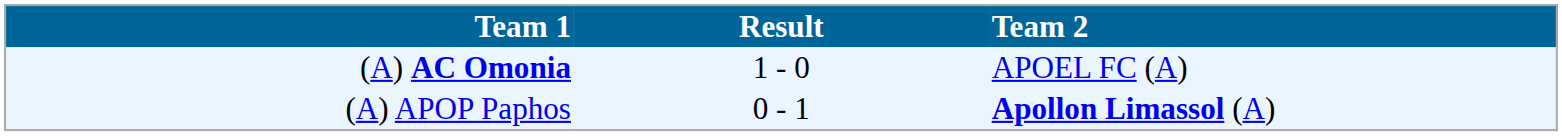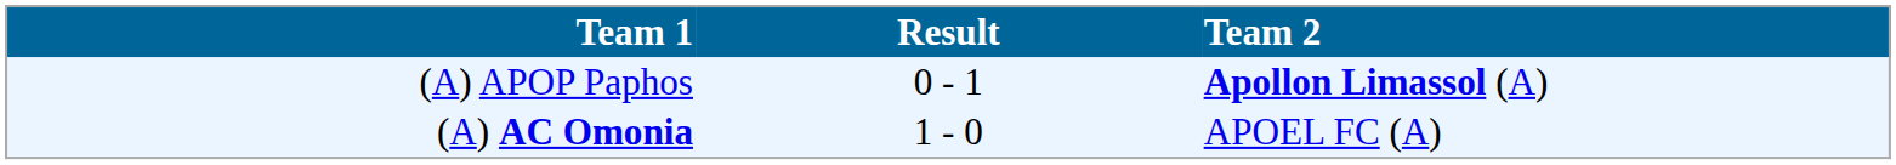 <table cellspacing="0" style="background: #EBF5FF; border: 1px #aaa solid; border-collapse: collapse; font-size: 95%;" width=60%>
 <tr bgcolor=#006699 style="color:white;">
 <th width=30% align="right">Team 1</th>
 <th width=22% align="center">Result</th>
 <th width=30% align="left">Team 2</th>
 </tr>
 <tr>
+<td align=right>(<a href='#'>A</a>) <a href='#'>APOP Paphos</a></td>
+<td align=center>0 - 1</td>
+<td align=left><strong><a href='#'>Apollon Limassol</a></strong> (<a href='#'>A</a>)</td>
+</tr>
+<tr>
 <td align=right>(<a href='#'>A</a>) <strong><a href='#'>AC Omonia</a></strong></td>
 <td align=center>1 - 0</td>
 <td align=left><a href='#'>APOEL FC</a> (<a href='#'>A</a>)</td>
 </tr>
 <tr>
-<td align=right>(<a href='#'>A</a>) <a href='#'>APOP Paphos</a></td>
-<td align=center>0 - 1</td>
-<td align=left><strong><a href='#'>Apollon Limassol</a></strong> (<a href='#'>A</a>)</td>
-</tr>
-<tr>
 </tr>
 </table>
